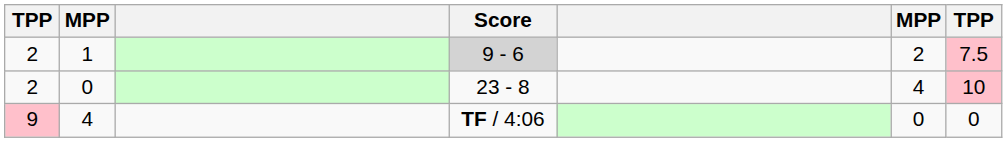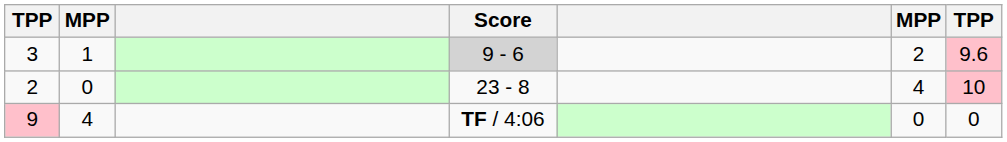 <table class="wikitable" style="text-align: center;" |>
 <tr>
 <th width="35">TPP</th>
 <th width="35">MPP</th>
 <th width="250"></th>
 <th width="75">Score</th>
 <th width="250"></th>
 <th width="35">MPP</th>
 <th width="35">TPP</th>
 </tr>
 <tr>
-<td>2</td>
+<td>3</td>
 <td>1</td>
 <td style="text-align:left;" bgcolor="ccffcc"><strong></strong></td>
 <td style="background: lightgrey;">9 - 6</td>
 <td style="text-align:left;"></td>
 <td>2</td>
-<td bgcolor=pink>7.5</td>
+<td bgcolor=pink>9.6</td>
 </tr>
 <tr>
 <td>2</td>
 <td>0</td>
 <td style="text-align:left;" bgcolor="ccffcc"><strong></strong></td>
 <td>23 - 8</td>
 <td style="text-align:left;"></td>
 <td>4</td>
 <td bgcolor=pink>10</td>
 </tr>
 <tr>
 <td bgcolor=pink>9</td>
 <td>4</td>
 <td style="text-align:left;"></td>
 <td><strong>TF</strong> / 4:06</td>
 <td style="text-align:left;" bgcolor="ccffcc"><strong></strong></td>
 <td>0</td>
 <td>0</td>
 </tr>
 </table>
